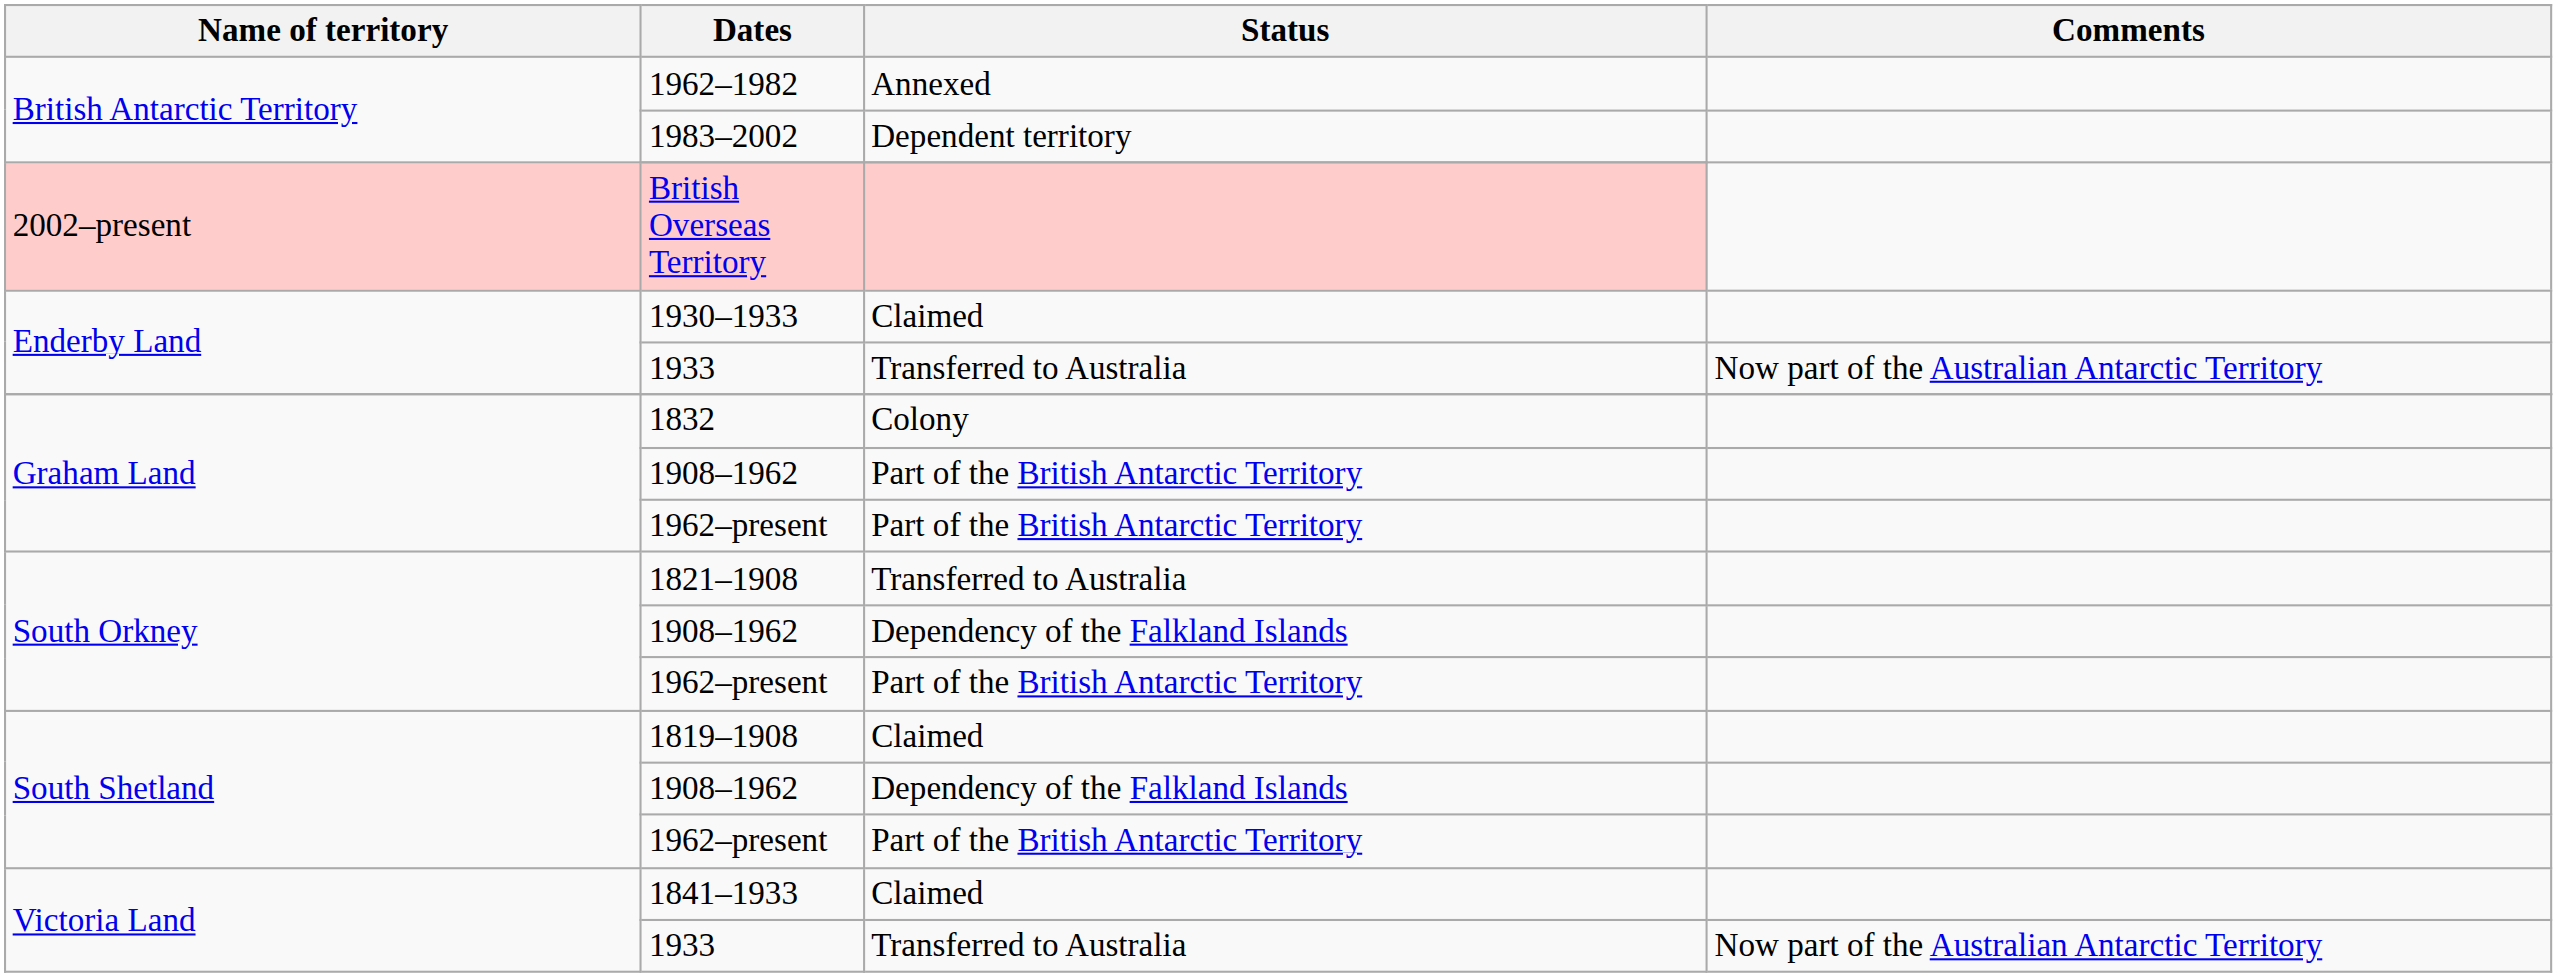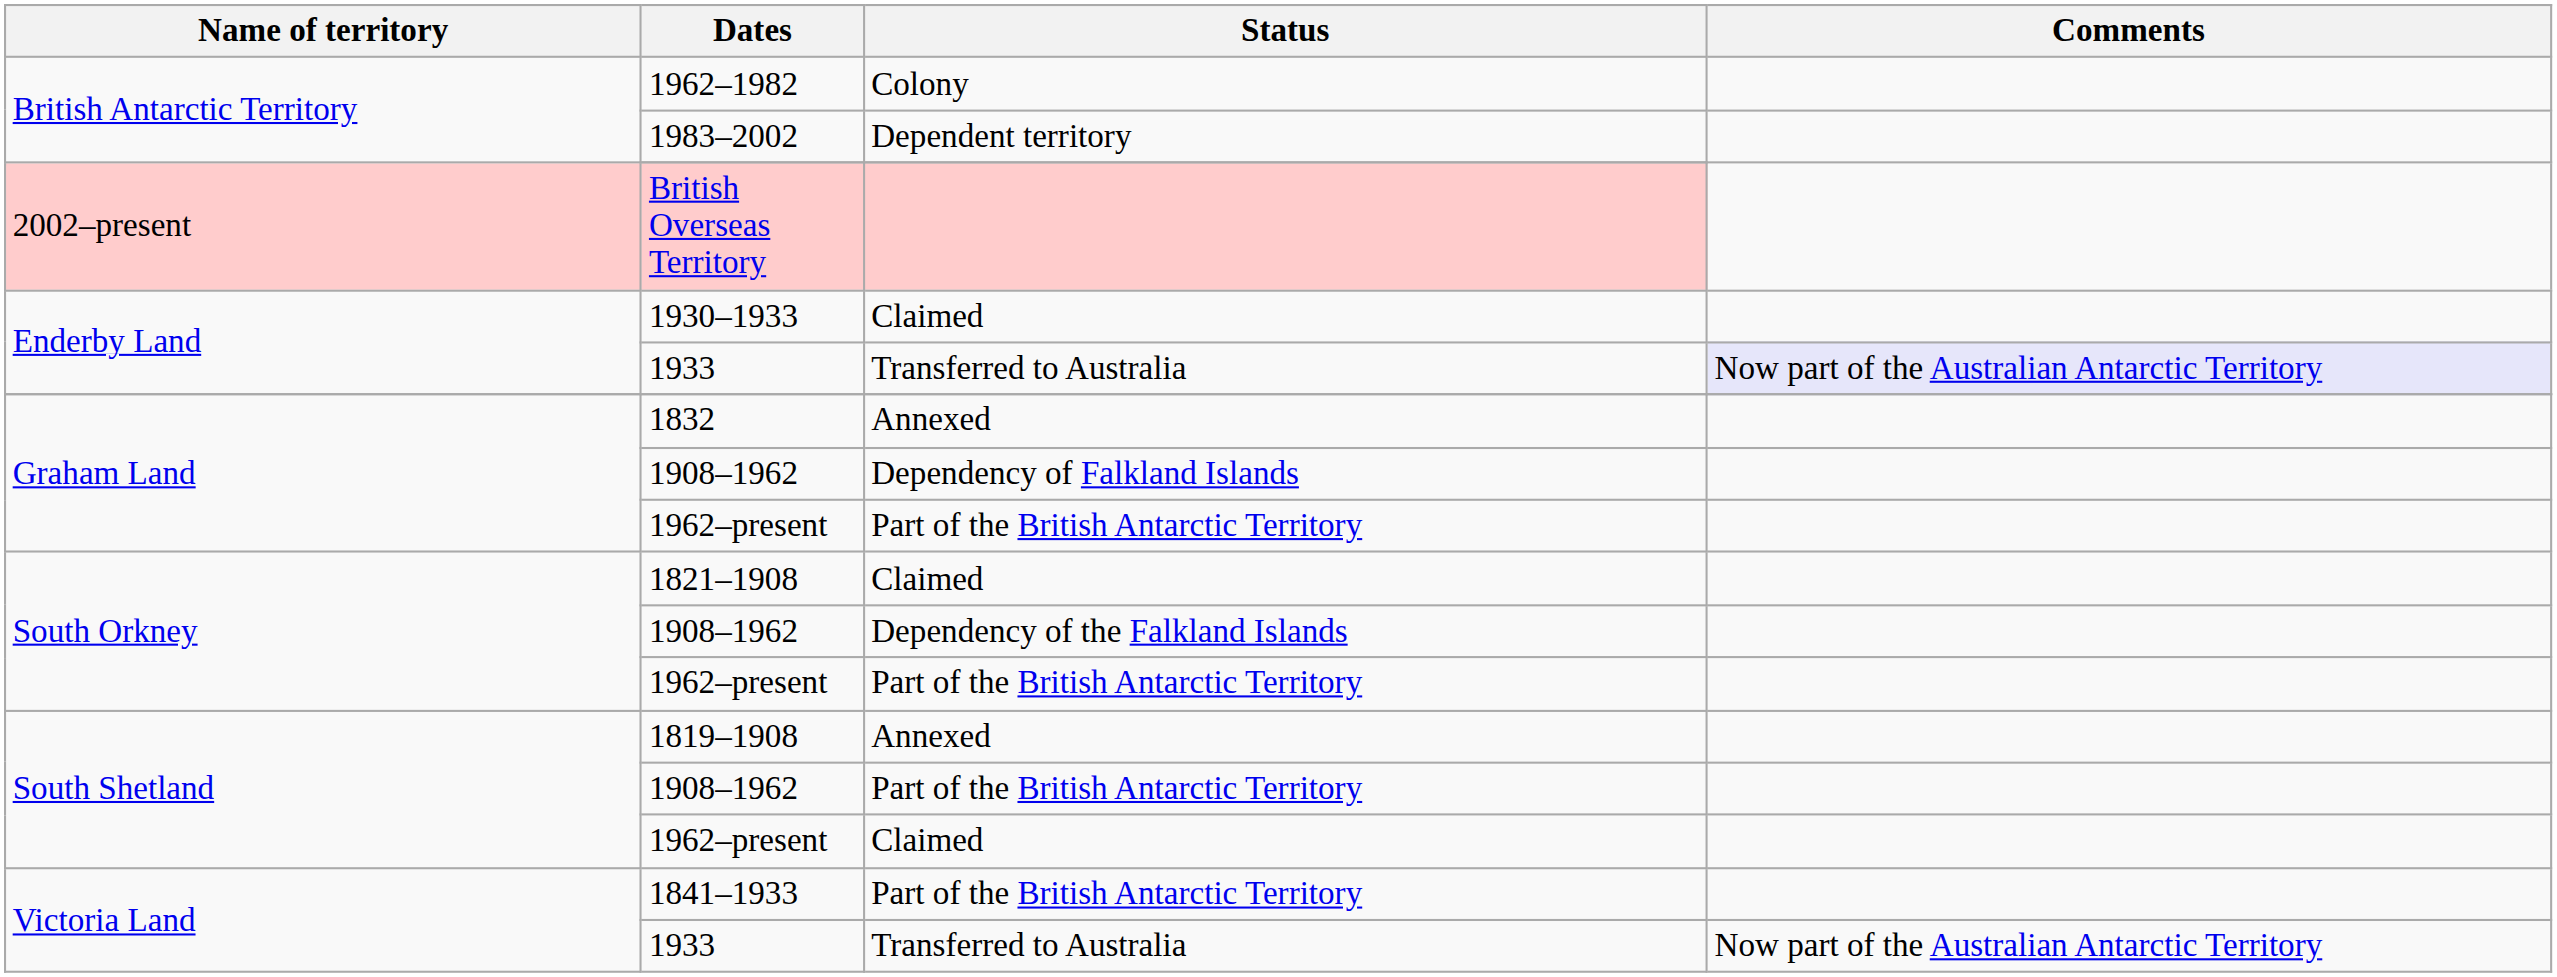 <table class="wikitable sortable">
 <tr>
 <th width="300">Name of territory</th>
 <th width="100">Dates</th>
 <th width="400">Status</th>
 <th width="400">Comments</th>
 </tr>
 <tr>
 <td rowspan="3"><a href='#'>British Antarctic Territory</a></td>
 <td>1962–1982</td>
-<td>Annexed</td>
+<td>Colony</td>
 <td></td>
 </tr>
 <tr>
 <td>1983–2002</td>
 <td>Dependent territory</td>
 <td></td>
 </tr>
 <tr>
 </tr>
 <tr style="background-color:#ffcccc">
 <td>2002–present</td>
 <td><a href='#'>British Overseas Territory</a></td>
 <td></td>
 </tr>
 <tr>
 <td rowspan="2"><a href='#'>Enderby Land</a></td>
 <td>1930–1933</td>
 <td>Claimed</td>
 <td></td>
 </tr>
 <tr>
 <td>1933</td>
 <td>Transferred to Australia</td>
-<td>Now part of the <a href='#'>Australian Antarctic Territory</a></td>
+<td style="background: lavender;">Now part of the <a href='#'>Australian Antarctic Territory</a></td>
 </tr>
 <tr>
 </tr>
 <tr>
 <td rowspan="3"><a href='#'>Graham Land</a></td>
 <td>1832</td>
-<td>Colony</td>
+<td>Annexed</td>
 <td></td>
 </tr>
 <tr>
 <td>1908–1962</td>
-<td>Part of the <a href='#'>British Antarctic Territory</a></td>
+<td>Dependency of <a href='#'>Falkland Islands</a></td>
 <td></td>
 </tr>
 <tr>
 <td>1962–present</td>
 <td>Part of the <a href='#'>British Antarctic Territory</a></td>
 <td></td>
 </tr>
 <tr>
 <td rowspan="3"><a href='#'>South Orkney</a></td>
 <td>1821–1908</td>
-<td>Transferred to Australia</td>
+<td>Claimed</td>
 <td></td>
 </tr>
 <tr>
 <td>1908–1962</td>
 <td>Dependency of the <a href='#'>Falkland Islands</a></td>
 <td></td>
 </tr>
 <tr>
 <td>1962–present</td>
 <td>Part of the <a href='#'>British Antarctic Territory</a></td>
 <td></td>
 </tr>
 <tr>
 <td rowspan="3"><a href='#'>South Shetland</a></td>
 <td>1819–1908</td>
-<td>Claimed</td>
+<td>Annexed</td>
 <td></td>
 </tr>
 <tr>
 <td>1908–1962</td>
-<td>Dependency of the <a href='#'>Falkland Islands</a></td>
+<td>Part of the <a href='#'>British Antarctic Territory</a></td>
 <td></td>
 </tr>
 <tr>
 <td>1962–present</td>
-<td>Part of the <a href='#'>British Antarctic Territory</a></td>
+<td>Claimed</td>
 <td></td>
 </tr>
 <tr>
 <td rowspan="2"><a href='#'>Victoria Land</a></td>
 <td>1841–1933</td>
-<td>Claimed</td>
+<td>Part of the <a href='#'>British Antarctic Territory</a></td>
 <td></td>
 </tr>
 <tr>
 <td>1933</td>
 <td>Transferred to Australia</td>
 <td>Now part of the <a href='#'>Australian Antarctic Territory</a></td>
 </tr>
 </table>
